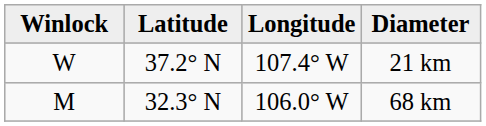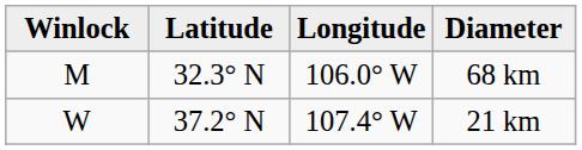 <table class="wikitable">
 <tr>
 <th width="25%" style="background:#eeeeee;">Winlock</th>
 <th width="25%" style="background:#eeeeee;">Latitude</th>
 <th width="25%" style="background:#eeeeee;">Longitude</th>
 <th width="25%" style="background:#eeeeee;">Diameter</th>
 </tr>
 <tr>
+<td align="center">M</td>
+<td align="center">32.3° N</td>
+<td align="center">106.0° W</td>
+<td align="center">68 km</td>
+</tr>
+<tr>
 <td align="center">W</td>
 <td align="center">37.2° N</td>
 <td align="center">107.4° W</td>
 <td align="center">21 km</td>
 </tr>
-<tr>
-<td align="center">M</td>
-<td align="center">32.3° N</td>
-<td align="center">106.0° W</td>
-<td align="center">68 km</td>
-</tr>
 </table>
